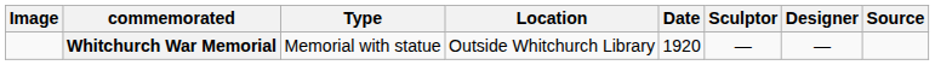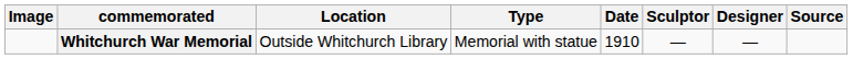 <table class="wikitable sortable">
 <tr>
 <th class="unsortable">Image</th>
 <th> commemorated</th>
+<th>Location</th>
 <th>Type</th>
-<th>Location</th>
 <th>Date</th>
 <th>Sculptor</th>
 <th> Designer</th>
 <th class="unsortable">Source</th>
 </tr>
 <tr>
 <td></td>
 <th>Whitchurch War Memorial</th>
+<td>Outside Whitchurch Library</td>
 <td>Memorial with statue</td>
-<td>Outside Whitchurch Library</td>
-<td>1920</td>
+<td>1910</td>
 <td align="center">—</td>
 <td align="center">—</td>
 <td></td>
 </tr>
 </table>
